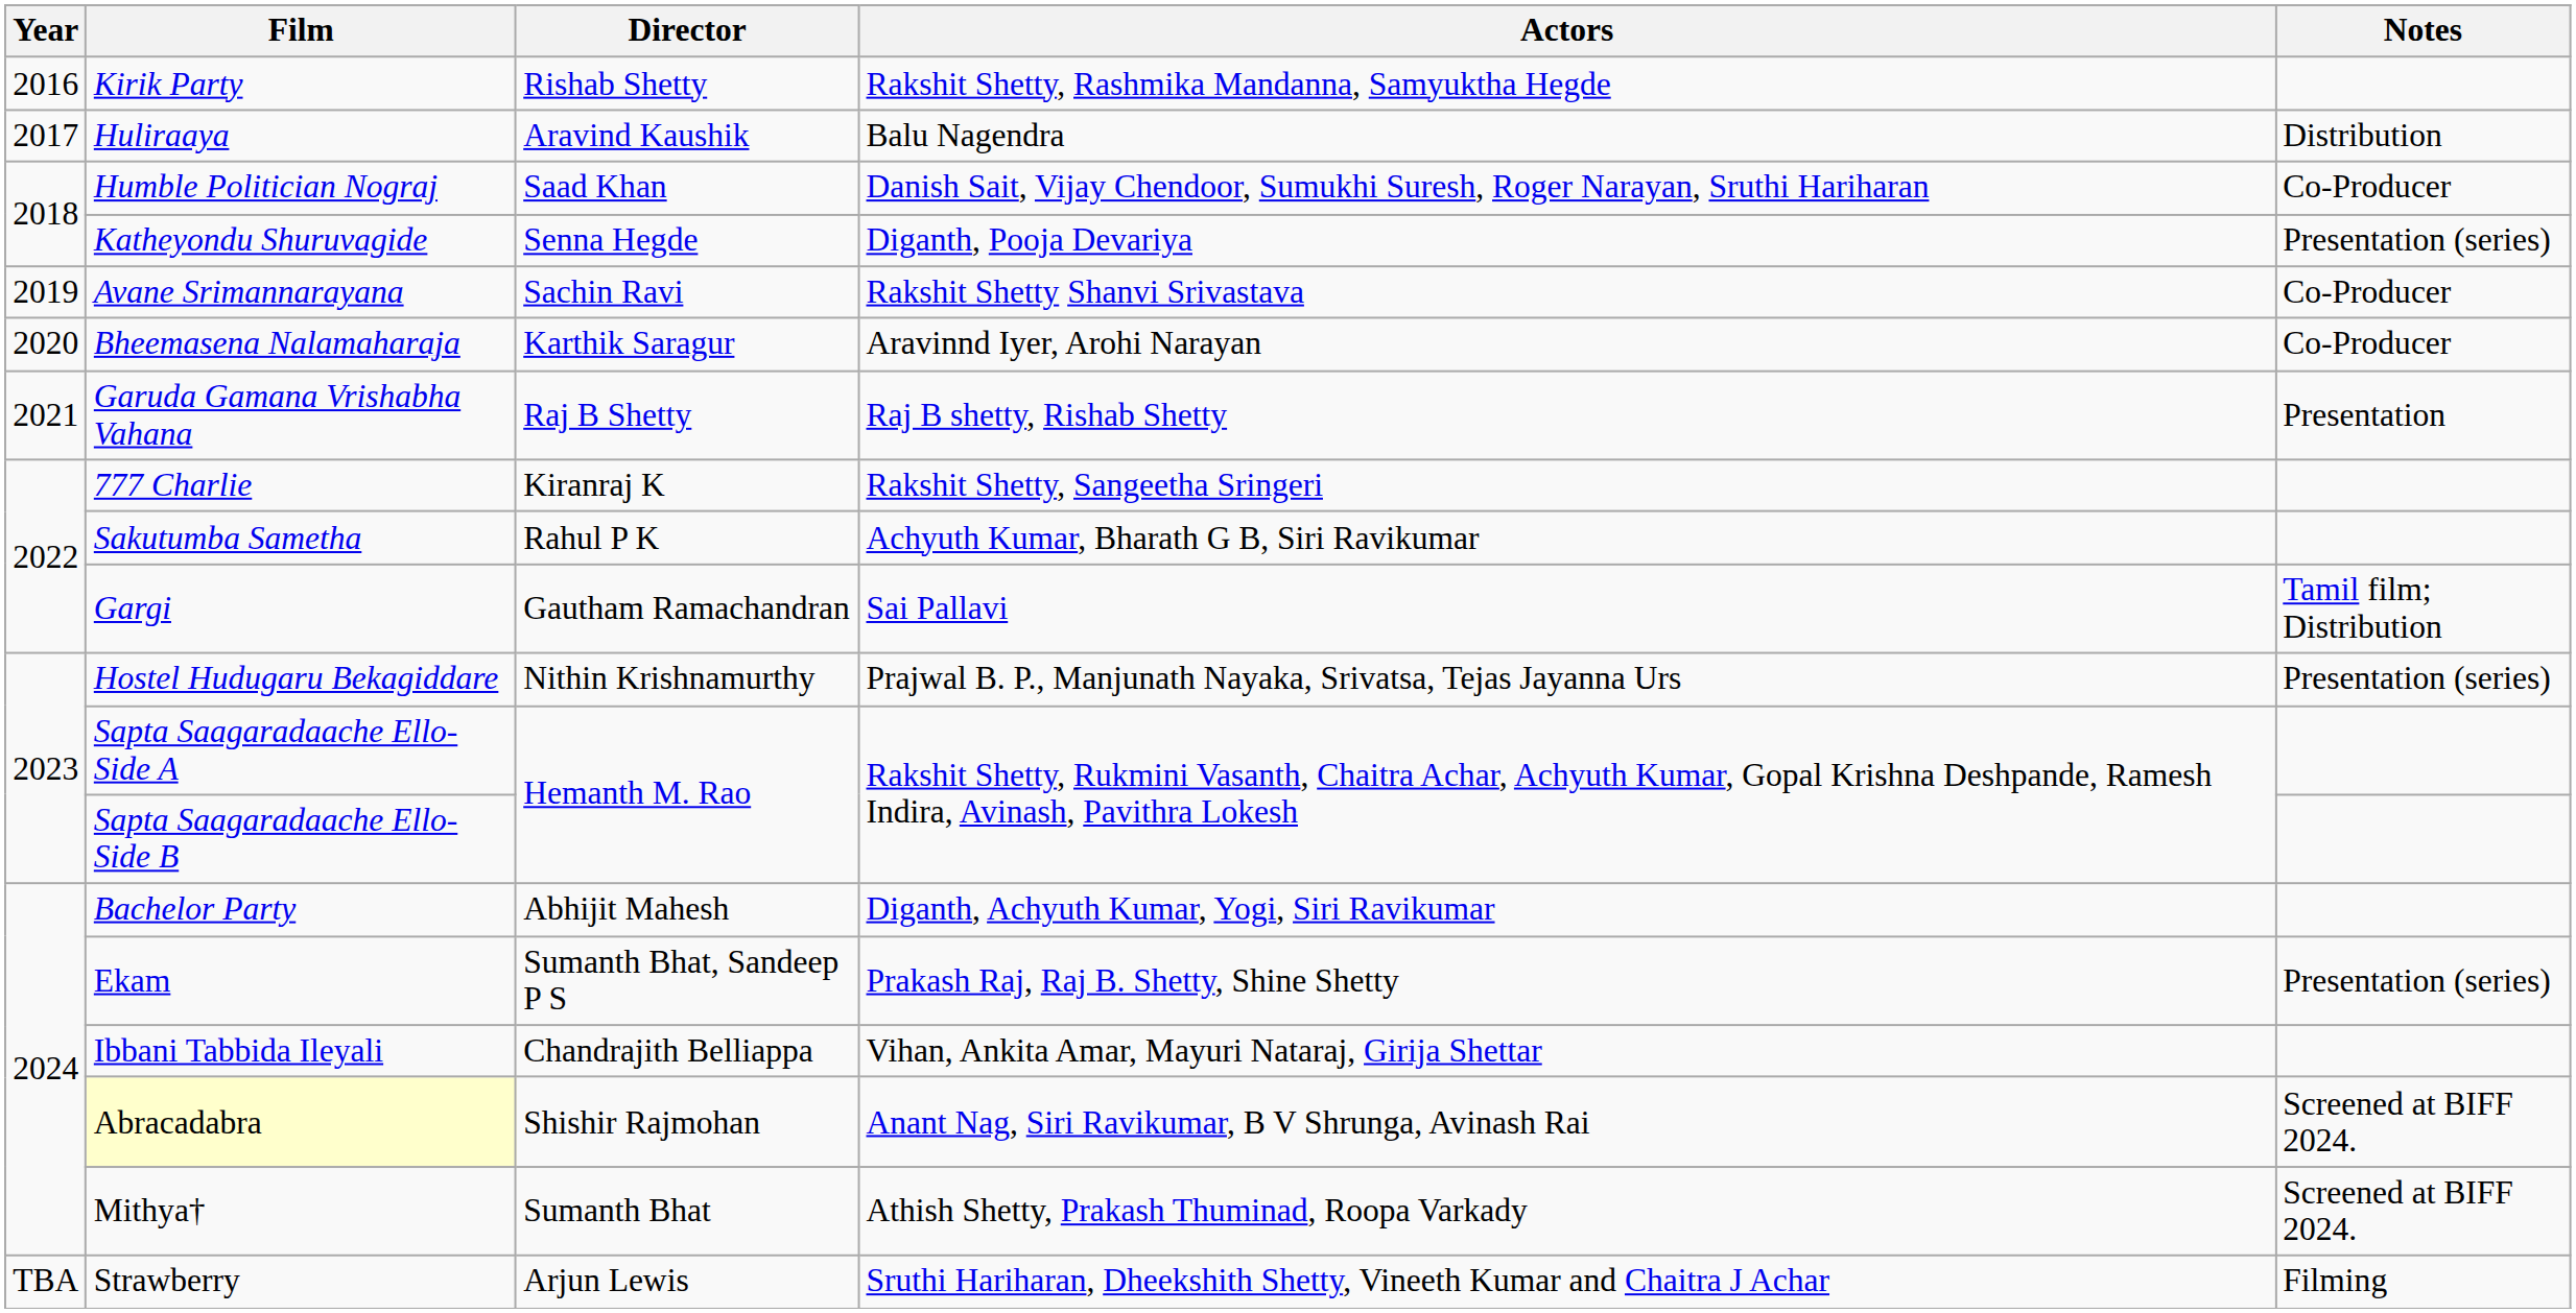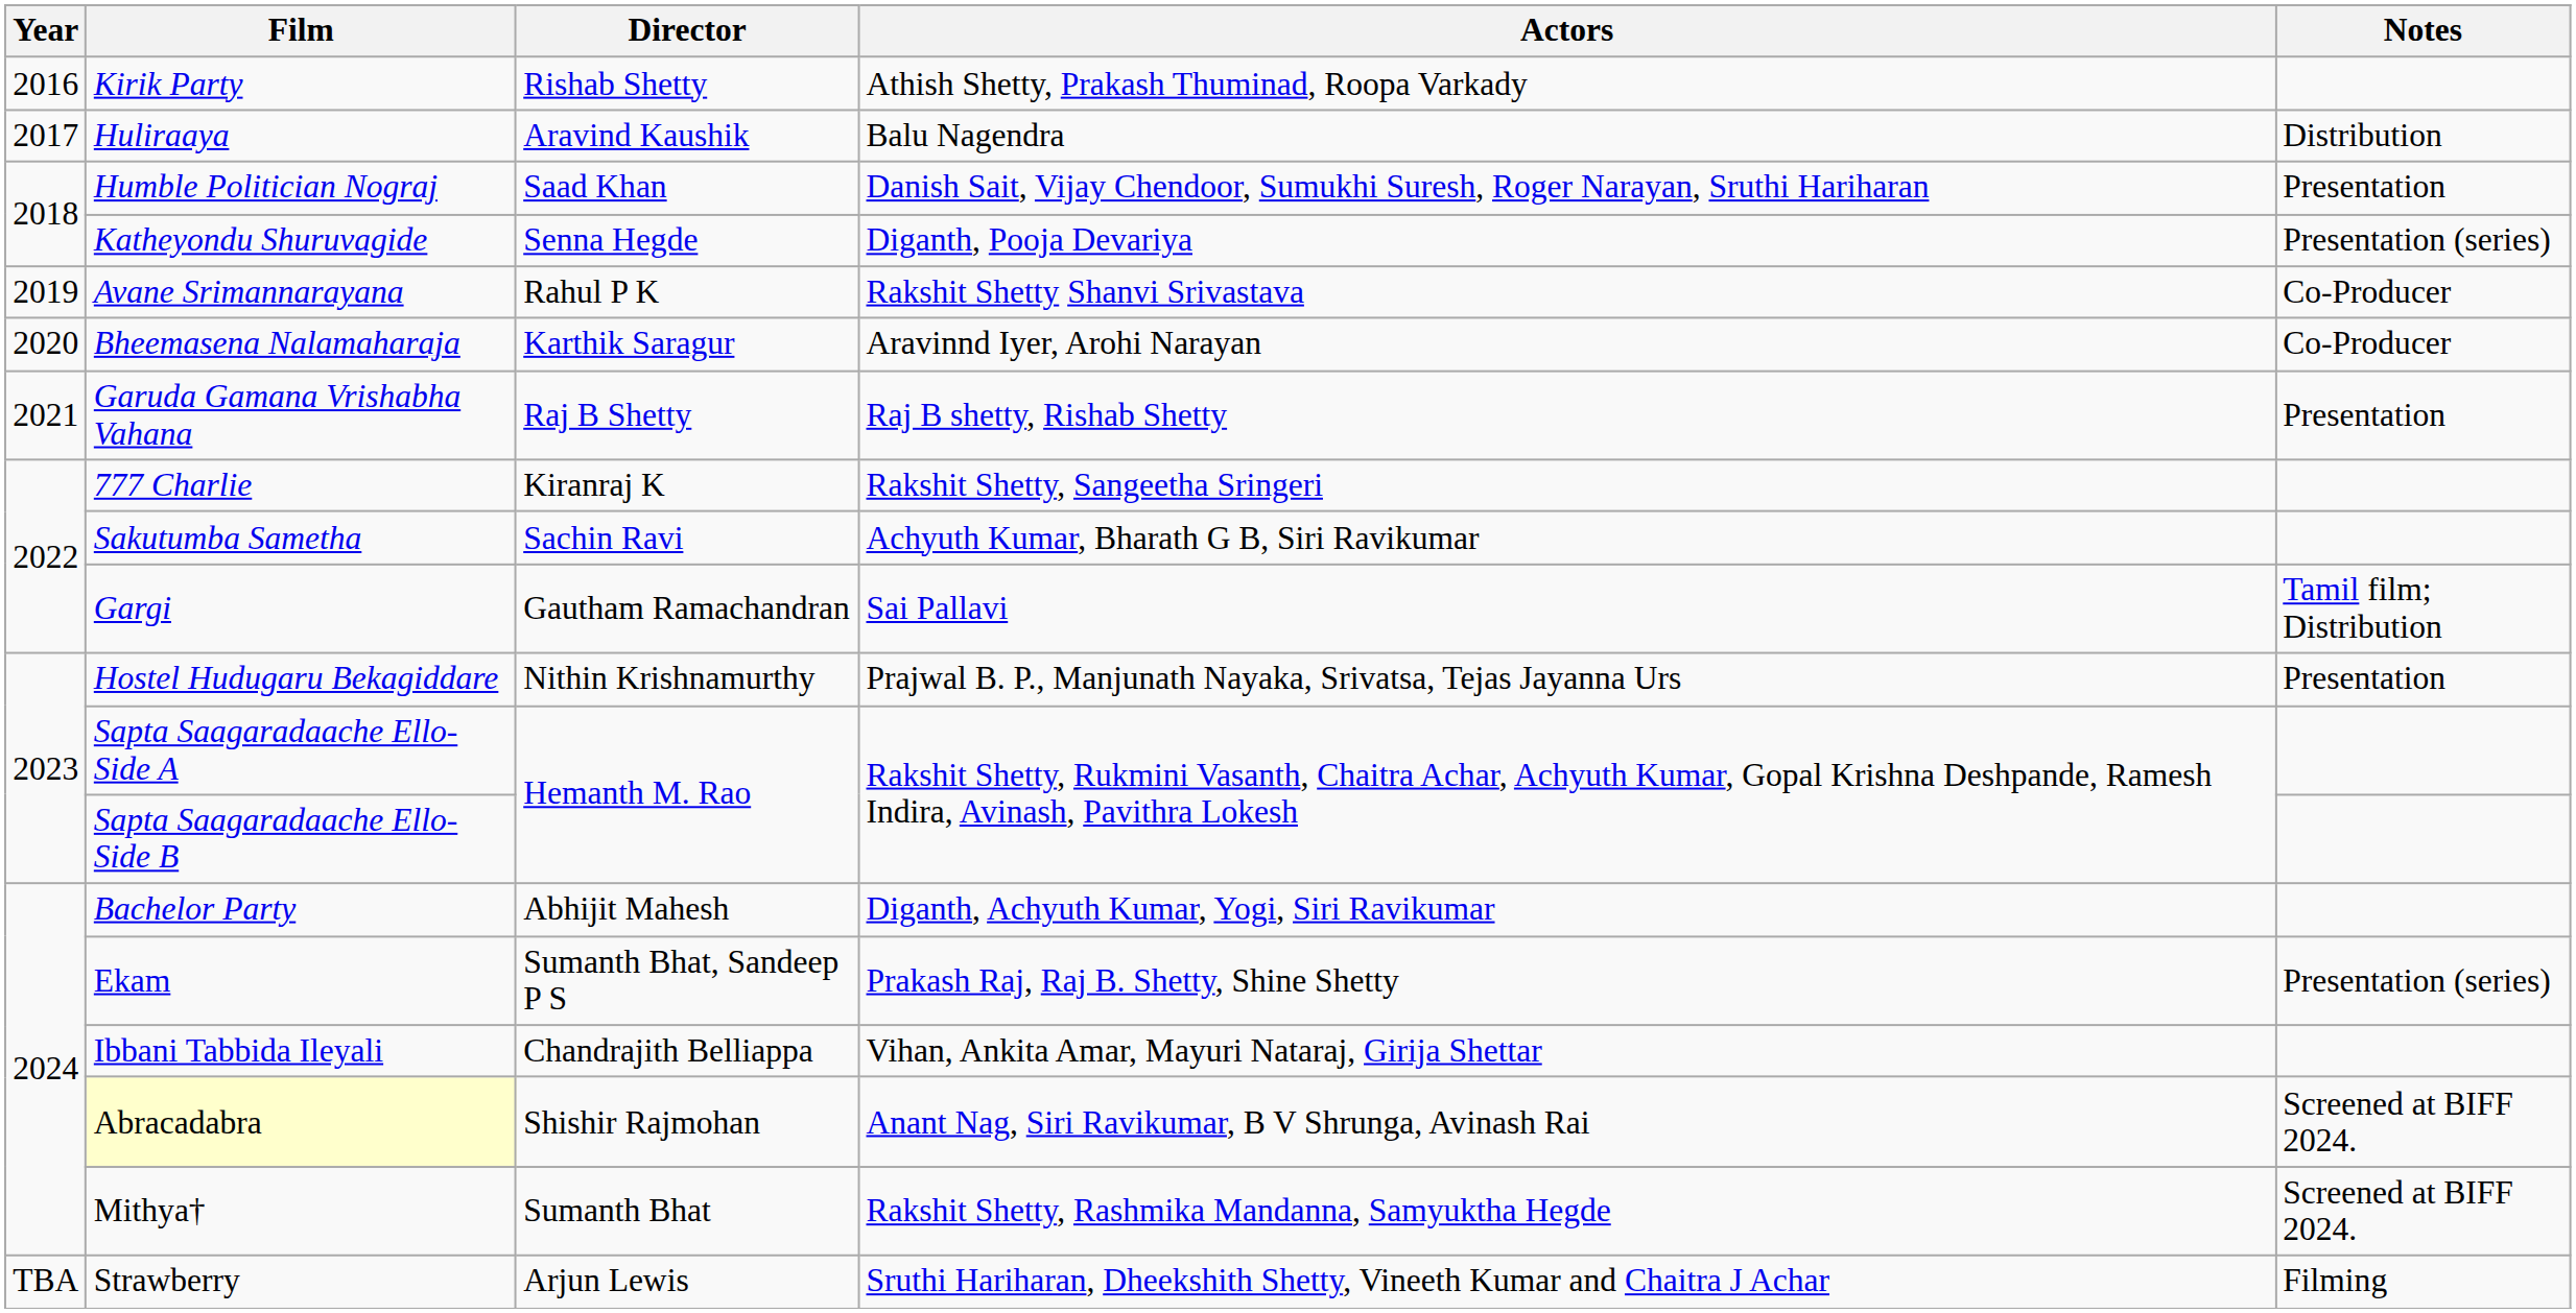 <table class="wikitable sortable">
 <tr>
 <th>Year</th>
 <th>Film</th>
 <th>Director</th>
 <th>Actors</th>
 <th>Notes</th>
 </tr>
 <tr>
 <td>2016</td>
 <td><em><a href='#'>Kirik Party</a></em></td>
 <td><a href='#'>Rishab Shetty</a></td>
-<td><a href='#'>Rakshit Shetty</a>, <a href='#'>Rashmika Mandanna</a>, <a href='#'>Samyuktha Hegde</a></td>
+<td>Athish Shetty, <a href='#'>Prakash Thuminad</a>, Roopa Varkady</td>
 <td></td>
 </tr>
 <tr>
 <td>2017</td>
 <td><em><a href='#'>Huliraaya</a></em></td>
 <td><a href='#'>Aravind Kaushik</a></td>
 <td>Balu Nagendra</td>
 <td>Distribution</td>
 </tr>
 <tr>
 <td rowspan='2'>2018</td>
 <td><em><a href='#'>Humble Politician Nograj</a></em></td>
 <td><a href='#'>Saad Khan</a></td>
 <td><a href='#'>Danish Sait</a>, <a href='#'>Vijay Chendoor</a>, <a href='#'>Sumukhi Suresh</a>, <a href='#'>Roger Narayan</a>, <a href='#'>Sruthi Hariharan</a></td>
-<td>Co-Producer</td>
+<td>Presentation</td>
 </tr>
 <tr>
 <td><em><a href='#'>Katheyondu Shuruvagide</a></em></td>
 <td><a href='#'>Senna Hegde</a></td>
 <td><a href='#'>Diganth</a>, <a href='#'>Pooja Devariya</a></td>
 <td>Presentation (series)</td>
 </tr>
 <tr>
 <td>2019</td>
 <td><em><a href='#'>Avane Srimannarayana</a></em></td>
-<td><a href='#'>Sachin Ravi</a></td>
+<td>Rahul P K</td>
 <td><a href='#'>Rakshit Shetty</a> <a href='#'>Shanvi Srivastava</a></td>
 <td>Co-Producer</td>
 </tr>
 <tr>
 <td>2020</td>
 <td><em><a href='#'>Bheemasena Nalamaharaja</a></em></td>
 <td><a href='#'>Karthik Saragur</a></td>
 <td>Aravinnd Iyer, Arohi Narayan</td>
 <td>Co-Producer</td>
 </tr>
 <tr>
 <td>2021</td>
 <td><em><a href='#'>Garuda Gamana Vrishabha Vahana</a></em></td>
 <td><a href='#'>Raj B Shetty</a></td>
 <td><a href='#'>Raj B shetty</a>, <a href='#'>Rishab Shetty</a></td>
 <td>Presentation</td>
 </tr>
 <tr>
 <td rowspan='3'>2022</td>
 <td><em><a href='#'>777 Charlie</a></em></td>
 <td>Kiranraj K</td>
 <td><a href='#'>Rakshit Shetty</a>, <a href='#'>Sangeetha Sringeri</a></td>
 <td></td>
 </tr>
 <tr>
 <td><em><a href='#'>Sakutumba Sametha</a></em></td>
-<td>Rahul P K</td>
+<td><a href='#'>Sachin Ravi</a></td>
 <td><a href='#'>Achyuth Kumar</a>, Bharath G B, Siri Ravikumar</td>
 <td></td>
 </tr>
 <tr>
 <td><em><a href='#'>Gargi</a></em></td>
 <td>Gautham Ramachandran</td>
 <td><a href='#'>Sai Pallavi</a></td>
 <td><a href='#'>Tamil</a> film; Distribution</td>
 </tr>
 <tr>
 <td rowspan="3">2023</td>
 <td><em><a href='#'>Hostel Hudugaru Bekagiddare</a></em></td>
 <td>Nithin Krishnamurthy</td>
 <td>Prajwal B. P., Manjunath Nayaka, Srivatsa, Tejas Jayanna Urs</td>
-<td>Presentation (series)</td>
+<td>Presentation</td>
 </tr>
 <tr>
 <td><em><a href='#'>Sapta Saagaradaache Ello- Side A</a></em></td>
 <td rowspan=2><a href='#'>Hemanth M. Rao</a></td>
 <td rowspan=2><a href='#'>Rakshit Shetty</a>, <a href='#'>Rukmini Vasanth</a>, <a href='#'>Chaitra Achar</a>, <a href='#'>Achyuth Kumar</a>, Gopal Krishna Deshpande, Ramesh Indira, <a href='#'>Avinash</a>, <a href='#'>Pavithra Lokesh</a></td>
 <td></td>
 </tr>
 <tr>
 <td><em><a href='#'>Sapta Saagaradaache Ello- Side B</a></em></td>
 <td></td>
 </tr>
 <tr>
 <td rowspan="5">2024</td>
 <td><em><a href='#'>Bachelor Party</a></td>
 <td>Abhijit Mahesh</td>
 <td><a href='#'>Diganth</a>, <a href='#'>Achyuth Kumar</a>, <a href='#'>Yogi</a>, <a href='#'>Siri Ravikumar</a></td>
 <td></td>
 </tr>
 <tr>
 <td></em><a href='#'>Ekam</a><em></td>
 <td>Sumanth Bhat, Sandeep P S</td>
 <td><a href='#'>Prakash Raj</a>, <a href='#'>Raj B. Shetty</a>, Shine Shetty</td>
 <td>Presentation (series)</td>
 </tr>
 <tr>
 <td></em><a href='#'>Ibbani Tabbida Ileyali</a><em></td>
 <td>Chandrajith Belliappa</td>
 <td>Vihan, Ankita Amar, Mayuri Nataraj, <a href='#'>Girija Shettar</a></td>
 <td></td>
 </tr>
 <tr>
 <td style="background:#FFFFCC;"></em>Abracadabra<em></td>
 <td>Shishir Rajmohan</td>
 <td><a href='#'>Anant Nag</a>, <a href='#'>Siri Ravikumar</a>, B V Shrunga, Avinash Rai</td>
 <td>Screened at BIFF 2024.</td>
 </tr>
 <tr>
 <td></em>Mithya†<em></td>
 <td>Sumanth Bhat</td>
-<td>Athish Shetty, <a href='#'>Prakash Thuminad</a>, Roopa Varkady</td>
+<td><a href='#'>Rakshit Shetty</a>, <a href='#'>Rashmika Mandanna</a>, <a href='#'>Samyuktha Hegde</a></td>
 <td>Screened at BIFF 2024.</td>
 </tr>
 <tr>
 <td>TBA</td>
 <td></em>Strawberry <em></td>
 <td>Arjun Lewis</td>
 <td><a href='#'>Sruthi Hariharan</a>, <a href='#'>Dheekshith Shetty</a>, Vineeth Kumar and <a href='#'>Chaitra J Achar</a></td>
 <td>Filming</td>
 </tr>
 <tr>
 </tr>
 </table>
